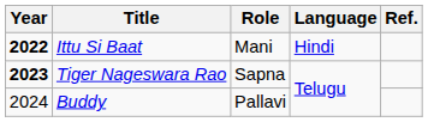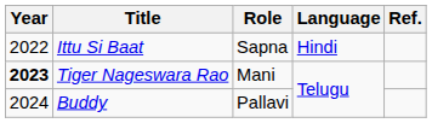 <table class="wikitable sortable">
 <tr>
 <th>Year</th>
 <th>Title</th>
 <th>Role</th>
 <th>Language</th>
 <th>Ref.</th>
 </tr>
 <tr>
-<td><strong>2022</strong></td>
+<td>2022</td>
 <td><em><a href='#'>Ittu Si Baat</a></em></td>
-<td>Mani</td>
+<td>Sapna</td>
 <td><a href='#'>Hindi</a></td>
 <td></td>
 </tr>
 <tr>
 <td><strong>2023</strong></td>
 <td><em><a href='#'>Tiger Nageswara Rao</a></em></td>
-<td>Sapna</td>
+<td>Mani</td>
 <td rowspan="2"><a href='#'>Telugu</a></td>
 <td></td>
 </tr>
 <tr>
 <td>2024</td>
 <td><em><a href='#'>Buddy</a></em></td>
 <td>Pallavi</td>
 <td></td>
 </tr>
 </table>
